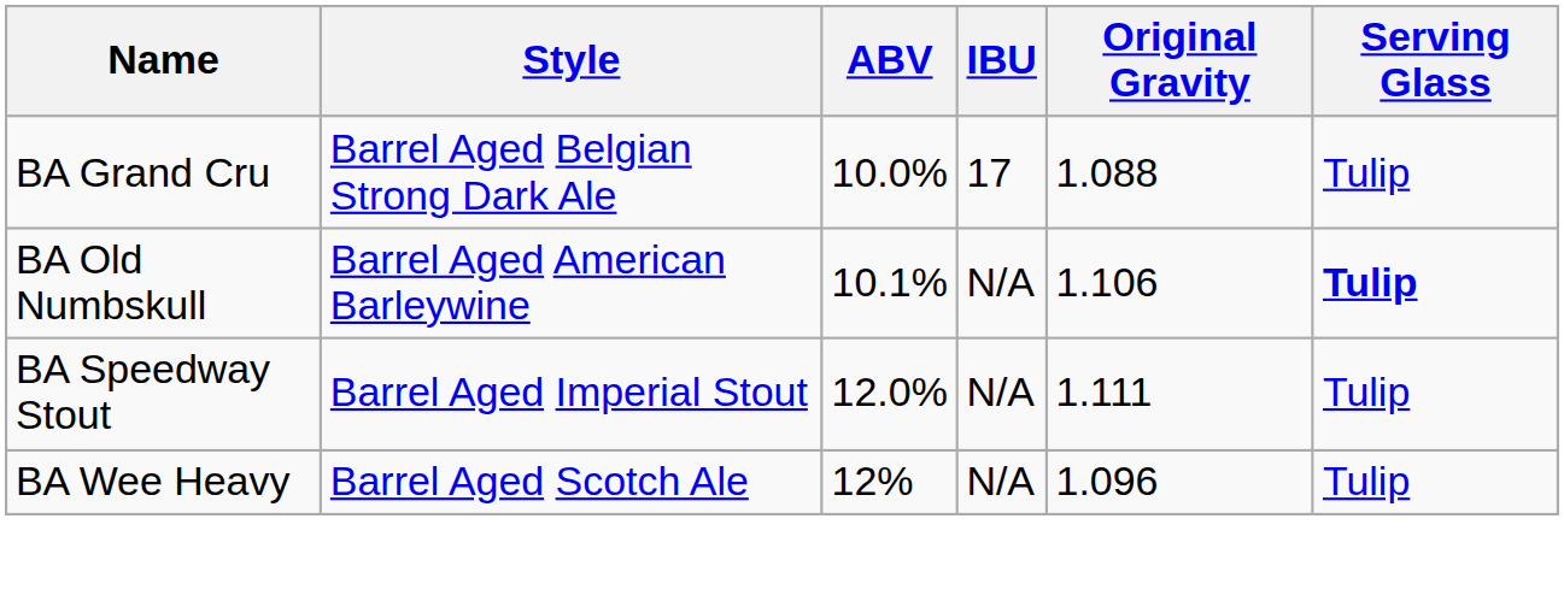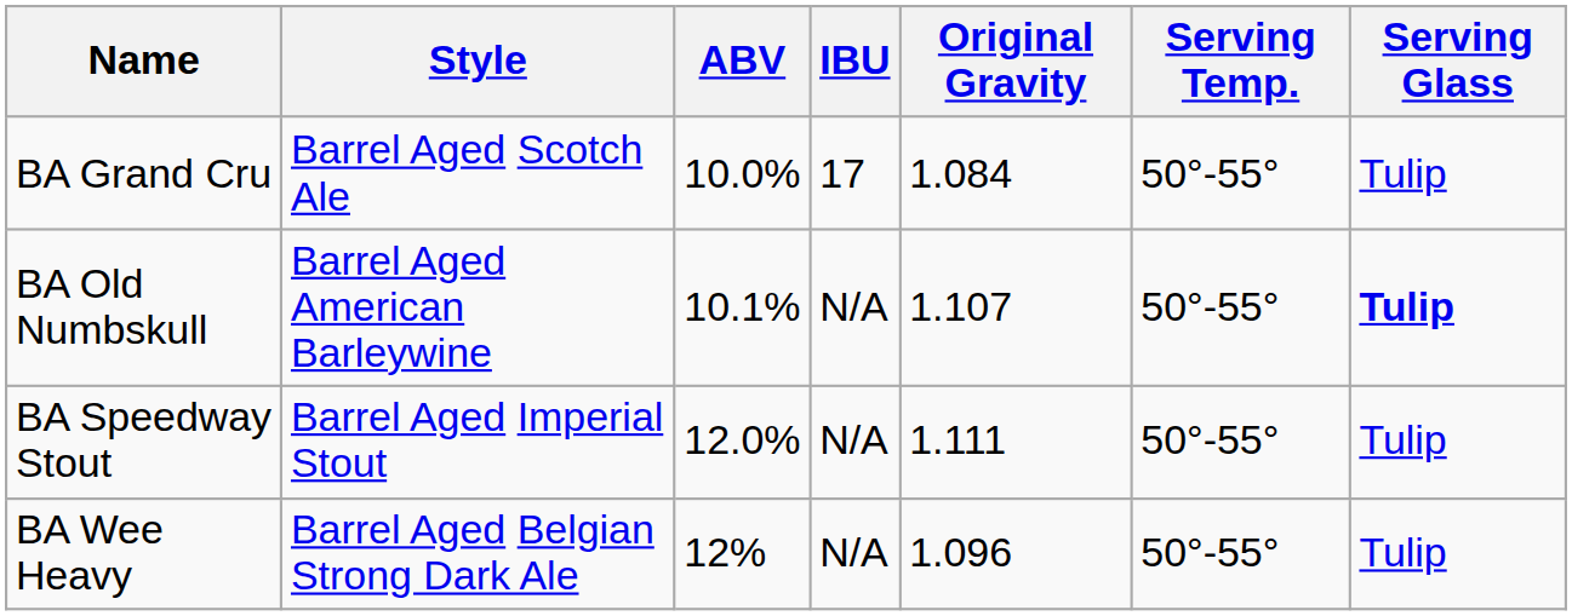 <table class="wikitable">
 <tr>
 <th>Name</th>
 <th><a href='#'>Style</a></th>
 <th><a href='#'>ABV</a></th>
 <th><a href='#'>IBU</a></th>
 <th><a href='#'>Original Gravity</a></th>
+<th><a href='#'>Serving Temp.</a></th>
 <th><a href='#'>Serving Glass</a></th>
 </tr>
 <tr>
 <td>BA Grand Cru</td>
-<td><a href='#'>Barrel Aged</a> <a href='#'>Belgian Strong Dark Ale</a></td>
+<td><a href='#'>Barrel Aged</a> <a href='#'>Scotch Ale</a></td>
 <td>10.0%</td>
 <td>17</td>
-<td>1.088</td>
+<td>1.084</td>
+<td>50°-55°</td>
 <td><a href='#'>Tulip</a></td>
 </tr>
 <tr>
 <td>BA Old Numbskull</td>
 <td><a href='#'>Barrel Aged</a> <a href='#'>American Barleywine</a></td>
 <td>10.1%</td>
 <td>N/A</td>
-<td>1.106</td>
+<td>1.107</td>
+<td>50°-55°</td>
 <td><strong><a href='#'>Tulip</a></strong></td>
 </tr>
 <tr>
 <td>BA Speedway Stout</td>
 <td><a href='#'>Barrel Aged</a> <a href='#'>Imperial Stout</a></td>
 <td>12.0%</td>
 <td>N/A</td>
 <td>1.111</td>
+<td>50°-55°</td>
 <td><a href='#'>Tulip</a></td>
 </tr>
 <tr>
 <td>BA Wee Heavy</td>
-<td><a href='#'>Barrel Aged</a> <a href='#'>Scotch Ale</a></td>
+<td><a href='#'>Barrel Aged</a> <a href='#'>Belgian Strong Dark Ale</a></td>
 <td>12%</td>
 <td>N/A</td>
 <td>1.096</td>
+<td>50°-55°</td>
 <td><a href='#'>Tulip</a></td>
 </tr>
 </table>
